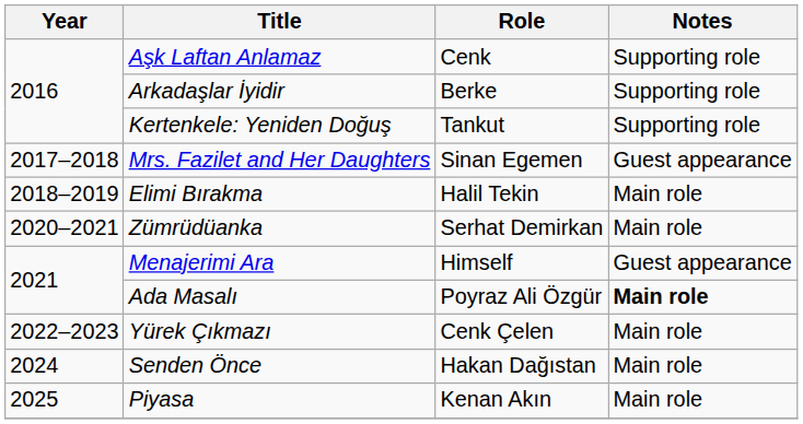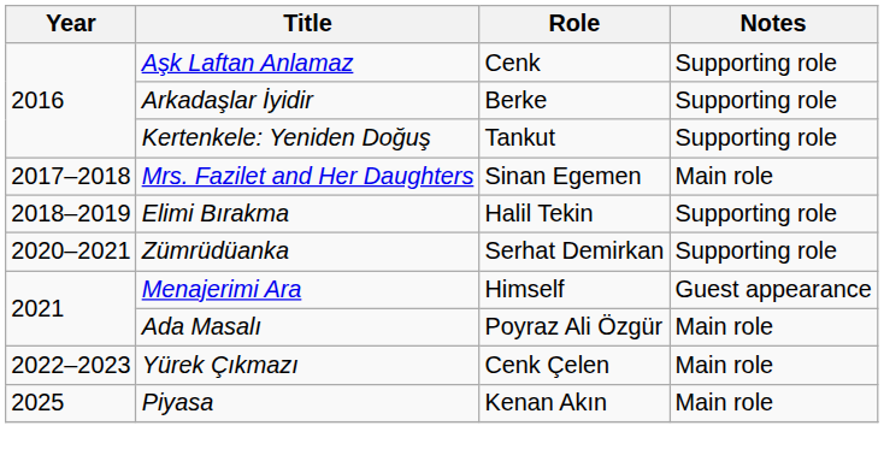 <table class="wikitable">
 <tr>
 <th>Year</th>
 <th>Title</th>
 <th>Role</th>
 <th>Notes</th>
 </tr>
 <tr>
 <td rowspan="3">2016</td>
 <td><em><a href='#'>Aşk Laftan Anlamaz</a></em></td>
 <td>Cenk</td>
 <td>Supporting role</td>
 </tr>
 <tr>
 <td><em>Arkadaşlar İyidir</em></td>
 <td>Berke</td>
 <td>Supporting role</td>
 </tr>
 <tr>
 <td><em>Kertenkele: Yeniden Doğuş</em></td>
 <td>Tankut</td>
 <td>Supporting role</td>
 </tr>
 <tr>
 <td>2017–2018</td>
 <td><em><a href='#'>Mrs. Fazilet and Her Daughters</a></em></td>
 <td>Sinan Egemen</td>
-<td>Guest appearance</td>
+<td>Main role</td>
 </tr>
 <tr>
 <td>2018–2019</td>
 <td><em>Elimi Bırakma</em></td>
 <td>Halil Tekin</td>
-<td>Main role</td>
+<td>Supporting role</td>
 </tr>
 <tr>
 <td>2020–2021</td>
 <td><em>Zümrüdüanka</em></td>
 <td>Serhat Demirkan</td>
-<td>Main role</td>
+<td>Supporting role</td>
 </tr>
 <tr>
 <td rowspan="2">2021</td>
 <td><em><a href='#'>Menajerimi Ara</a></em></td>
 <td>Himself</td>
 <td>Guest appearance</td>
 </tr>
 <tr>
 <td><em>Ada Masalı</em></td>
 <td>Poyraz Ali Özgür</td>
-<td><strong>Main role</strong></td>
+<td>Main role</td>
 </tr>
 <tr>
 <td>2022–2023</td>
 <td><em>Yürek Çıkmazı</em></td>
 <td>Cenk Çelen</td>
-<td>Main role</td>
-</tr>
-<tr>
-<td>2024</td>
-<td><em>Senden Önce</em></td>
-<td>Hakan Dağıstan</td>
 <td>Main role</td>
 </tr>
 <tr>
 <td>2025</td>
 <td><em>Piyasa</em></td>
 <td>Kenan Akın</td>
 <td>Main role</td>
 </tr>
 <tr>
 </tr>
 </table>
